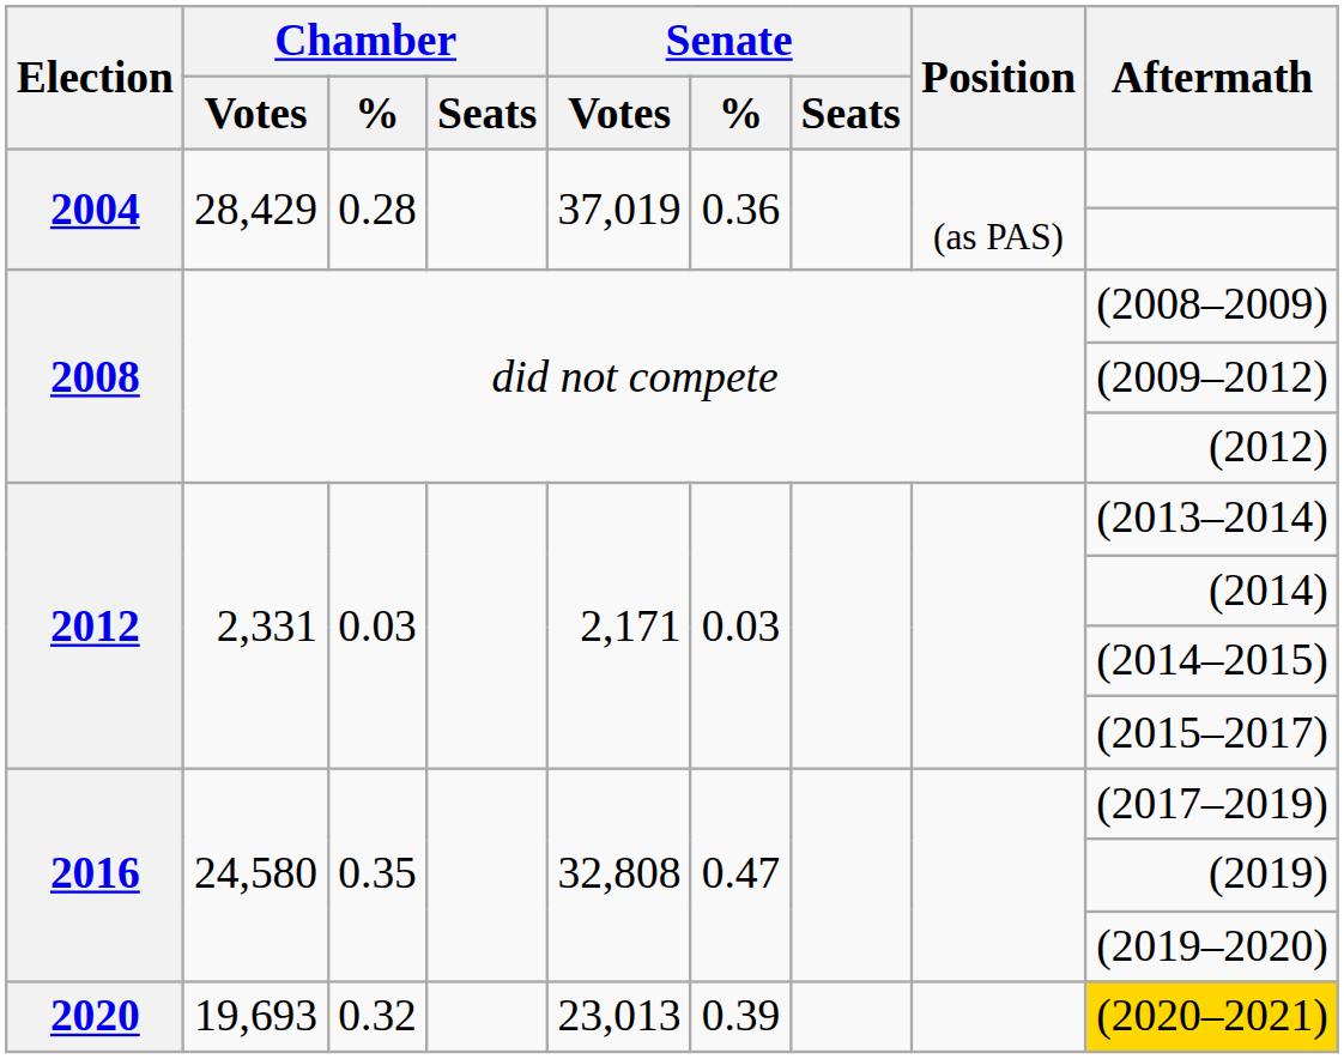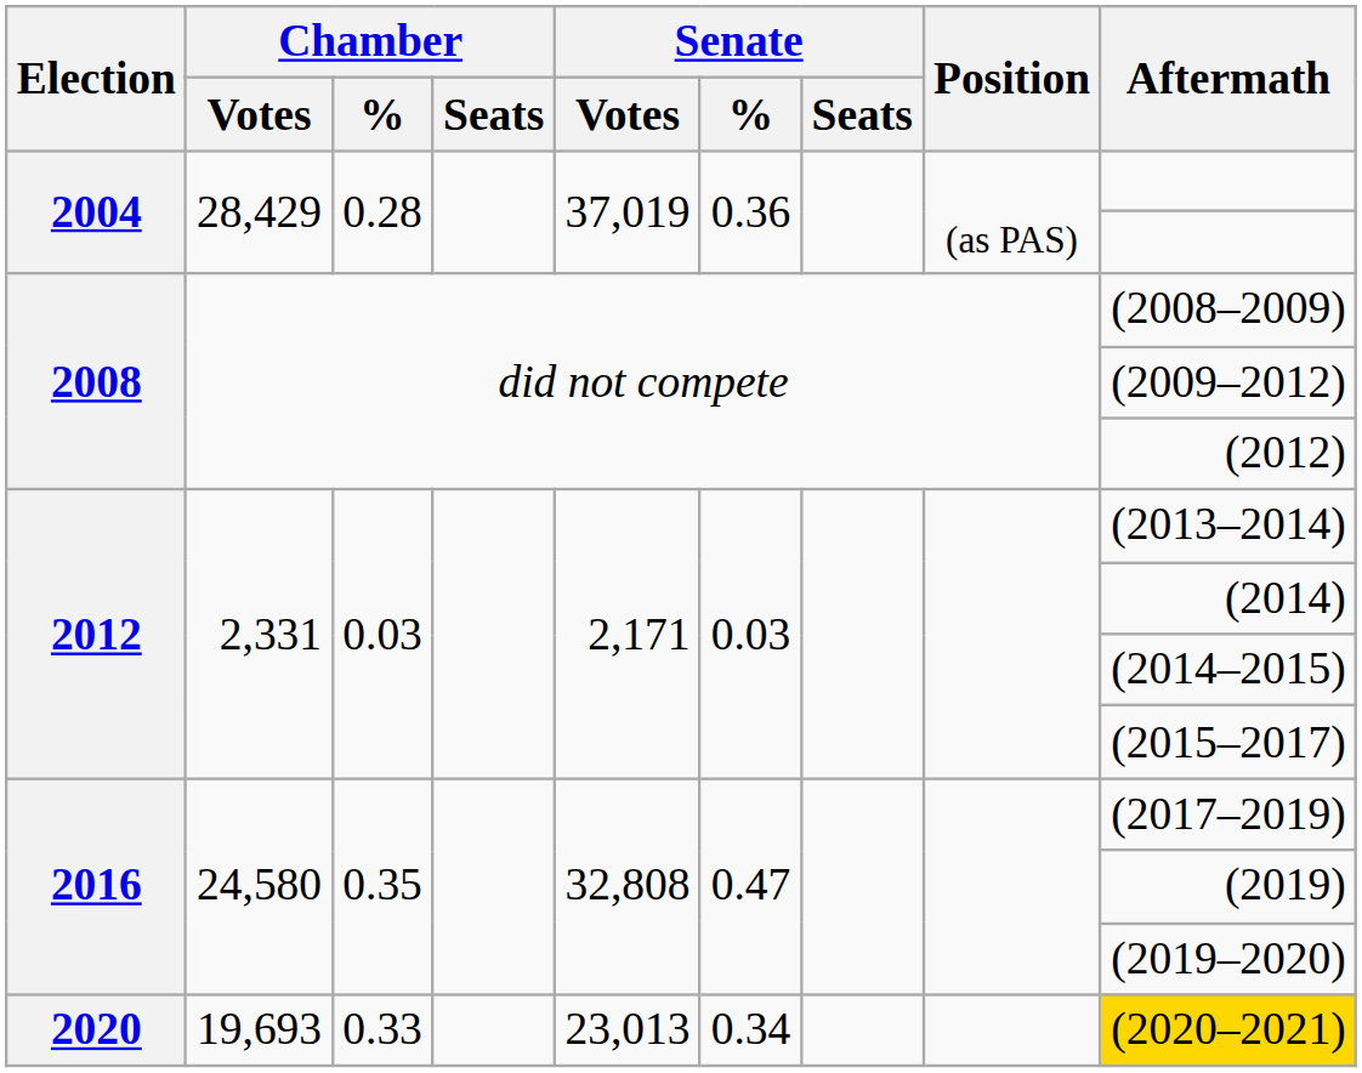 <table class="wikitable" style="text-align: right;">
 <tr>
 <th rowspan="2">Election</th>
 <th colspan="3"><a href='#'>Chamber</a></th>
 <th colspan="3"><a href='#'>Senate</a></th>
 <th rowspan="2">Position</th>
 <th rowspan="2">Aftermath</th>
 </tr>
 <tr>
 <th>Votes</th>
 <th>%</th>
 <th>Seats</th>
 <th>Votes</th>
 <th>%</th>
 <th>Seats</th>
 </tr>
 <tr>
 <th rowspan=2><a href='#'>2004</a></th>
 <td rowspan=2>28,429</td>
 <td rowspan=2>0.28</td>
 <td rowspan=2></td>
 <td rowspan=2>37,019</td>
 <td rowspan=2>0.36</td>
 <td rowspan=2></td>
 <td rowspan=2; style="text-align: center;"><br><small>(as PAS)</small></td>
 <td></td>
 </tr>
 <tr>
 <td></td>
 </tr>
 <tr>
 <th rowspan=3><a href='#'>2008</a></th>
 <td rowspan=3; colspan=7; style="text-align: center;"><em>did not compete</em></td>
 <td> (2008–2009)</td>
 </tr>
 <tr>
 <td> (2009–2012)</td>
 </tr>
 <tr>
 <td> (2012)</td>
 </tr>
 <tr>
 <th rowspan=4><a href='#'>2012</a></th>
 <td rowspan=4>2,331</td>
 <td rowspan=4>0.03</td>
 <td rowspan=4></td>
 <td rowspan=4>2,171</td>
 <td rowspan=4>0.03</td>
 <td rowspan=4></td>
 <td rowspan=4; style="text-align: center;"></td>
 <td> (2013–2014)</td>
 </tr>
 <tr>
 <td> (2014)</td>
 </tr>
 <tr>
 <td> (2014–2015)</td>
 </tr>
 <tr>
 <td> (2015–2017)</td>
 </tr>
 <tr>
 <th rowspan=3><a href='#'>2016</a></th>
 <td rowspan=3>24,580</td>
 <td rowspan=3>0.35</td>
 <td rowspan=3></td>
 <td rowspan=3>32,808</td>
 <td rowspan=3>0.47</td>
 <td rowspan=3></td>
 <td rowspan=3; style="text-align: center;"></td>
 <td> (2017–2019)</td>
 </tr>
 <tr>
 <td> (2019)</td>
 </tr>
 <tr>
 <td> (2019–2020)</td>
 </tr>
 <tr>
 <th><a href='#'>2020</a></th>
 <td>19,693</td>
-<td>0.32</td>
+<td>0.33</td>
 <td></td>
 <td>23,013</td>
-<td>0.39</td>
+<td>0.34</td>
 <td></td>
 <td style="text-align: center;"></td>
 <td style="background: gold;"> (2020–2021)</td>
 </tr>
 </table>
